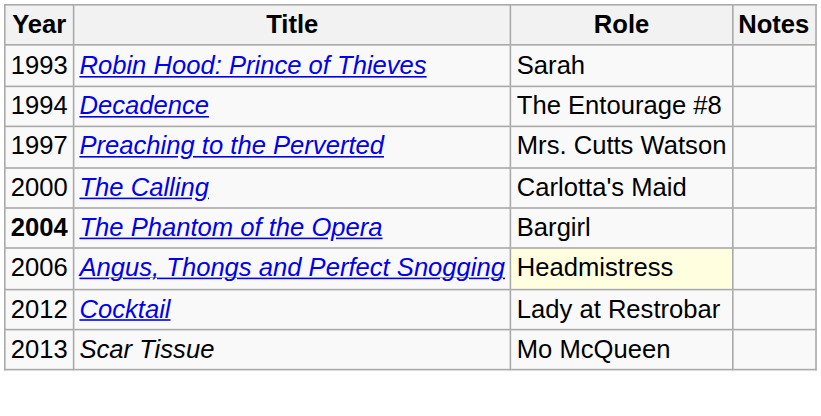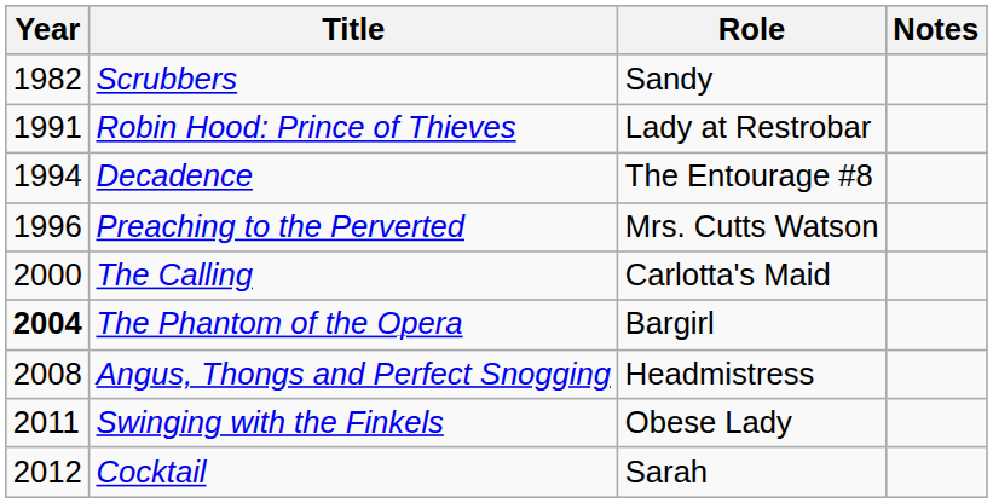 <table class="wikitable">
 <tr>
 <th>Year</th>
 <th>Title</th>
 <th>Role</th>
 <th>Notes</th>
 </tr>
 <tr>
-<td>1993</td>
+<td>1982</td>
+<td><em><a href='#'>Scrubbers</a></em></td>
+<td>Sandy</td>
+<td></td>
+</tr>
+<tr>
+<td>1991</td>
 <td><em><a href='#'>Robin Hood: Prince of Thieves</a></em></td>
-<td>Sarah</td>
+<td>Lady at Restrobar</td>
 <td></td>
 </tr>
 <tr>
 <td>1994</td>
 <td><em><a href='#'>Decadence</a></em></td>
 <td>The Entourage #8</td>
 <td></td>
 </tr>
 <tr>
-<td>1997</td>
+<td>1996</td>
 <td><em><a href='#'>Preaching to the Perverted</a></em></td>
 <td>Mrs. Cutts Watson</td>
 <td></td>
 </tr>
 <tr>
 <td>2000</td>
 <td><em><a href='#'>The Calling</a></em></td>
 <td>Carlotta's Maid</td>
 <td></td>
 </tr>
 <tr>
 <td><strong>2004</strong></td>
 <td><em><a href='#'>The Phantom of the Opera</a></em></td>
 <td>Bargirl</td>
 <td></td>
 </tr>
 <tr>
-<td>2006</td>
+<td>2008</td>
 <td><em><a href='#'>Angus, Thongs and Perfect Snogging</a></em></td>
-<td style="background: lightyellow;">Headmistress</td>
+<td>Headmistress</td>
+<td></td>
+</tr>
+<tr>
+<td>2011</td>
+<td><em><a href='#'>Swinging with the Finkels</a></em></td>
+<td>Obese Lady</td>
 <td></td>
 </tr>
 <tr>
 <td>2012</td>
 <td><em><a href='#'>Cocktail</a></em></td>
-<td>Lady at Restrobar</td>
-<td></td>
-</tr>
-<tr>
-<td>2013</td>
-<td><em>Scar Tissue</em></td>
-<td>Mo McQueen</td>
+<td>Sarah</td>
 <td></td>
 </tr>
 </table>
